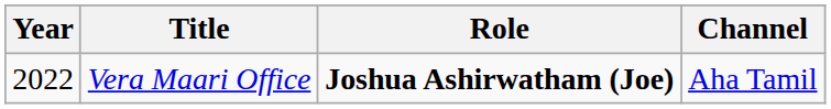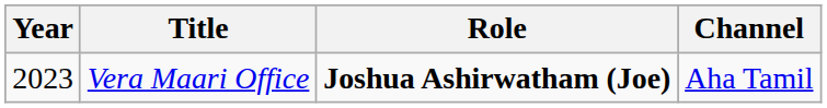 <table class="wikitable">
 <tr>
 <th>Year</th>
 <th>Title</th>
 <th>Role</th>
 <th>Channel</th>
 </tr>
 <tr>
-<td>2022</td>
+<td>2023</td>
 <td><em><a href='#'>Vera Maari Office</a></em></td>
 <td><strong>Joshua Ashirwatham (Joe)</strong></td>
 <td><a href='#'>Aha Tamil</a></td>
 </tr>
 </table>
